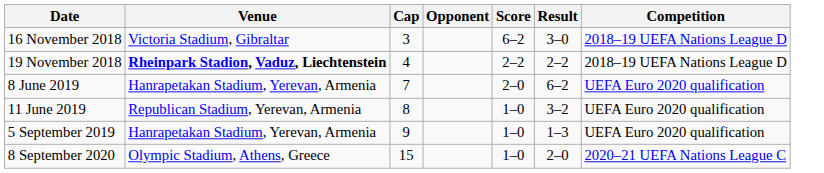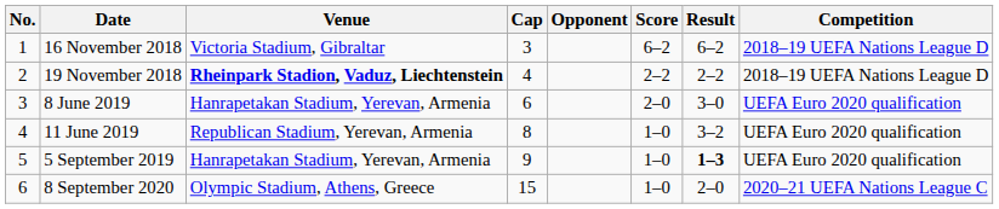 <table class="wikitable sortable">
 <tr>
+<th scope="col">No.</th>
 <th scope="col" data-sort-type="date">Date</th>
 <th scope="col">Venue</th>
 <th scope="col">Cap</th>
 <th scope="col">Opponent</th>
 <th scope="col">Score</th>
 <th scope="col">Result</th>
 <th scope="col">Competition</th>
 </tr>
 <tr>
+<td align="center">1</td>
 <td>16 November 2018</td>
 <td><a href='#'>Victoria Stadium</a>, <a href='#'>Gibraltar</a></td>
 <td align="center">3</td>
 <td></td>
 <td align="center">6–2</td>
-<td align="center">3–0</td>
+<td align="center">6–2</td>
 <td><a href='#'>2018–19 UEFA Nations League D</a></td>
 </tr>
 <tr>
+<td align="center">2</td>
 <td>19 November 2018</td>
 <td><strong><a href='#'>Rheinpark Stadion</a>, <a href='#'>Vaduz</a>, Liechtenstein</strong></td>
 <td align="center">4</td>
 <td></td>
 <td align="center">2–2</td>
 <td align="center">2–2</td>
 <td>2018–19 UEFA Nations League D</td>
 </tr>
 <tr>
+<td align="center">3</td>
 <td>8 June 2019</td>
 <td><a href='#'>Hanrapetakan Stadium</a>, <a href='#'>Yerevan</a>, Armenia</td>
-<td align="center">7</td>
+<td align="center">6</td>
 <td></td>
 <td align="center">2–0</td>
-<td align="center">6–2</td>
+<td align="center">3–0</td>
 <td><a href='#'>UEFA Euro 2020 qualification</a></td>
 </tr>
 <tr>
+<td align="center">4</td>
 <td>11 June 2019</td>
 <td><a href='#'>Republican Stadium</a>, Yerevan, Armenia</td>
 <td align="center">8</td>
 <td></td>
 <td align="center">1–0</td>
 <td align="center">3–2</td>
 <td>UEFA Euro 2020 qualification</td>
 </tr>
 <tr>
+<td align="center">5</td>
 <td>5 September 2019</td>
 <td><a href='#'>Hanrapetakan Stadium</a>, Yerevan, Armenia</td>
 <td align="center">9</td>
 <td></td>
 <td align="center">1–0</td>
-<td align="center">1–3</td>
+<td align="center"><strong>1–3</strong></td>
 <td>UEFA Euro 2020 qualification</td>
 </tr>
 <tr>
+<td align="center">6</td>
 <td>8 September 2020</td>
 <td><a href='#'>Olympic Stadium</a>, <a href='#'>Athens</a>, Greece</td>
 <td align="center">15</td>
 <td></td>
 <td align="center">1–0</td>
 <td align="center">2–0</td>
 <td rowspan=1><a href='#'>2020–21 UEFA Nations League C</a></td>
 </tr>
 </table>
